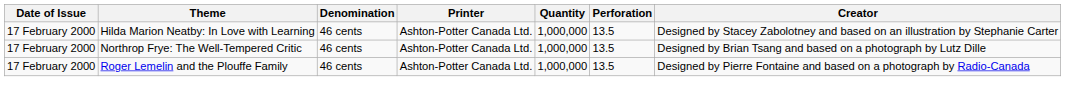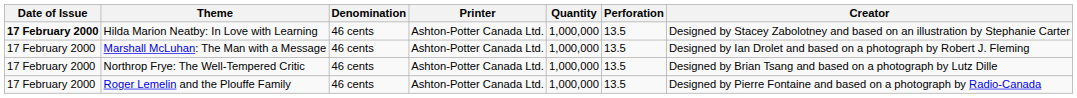 <table class="wikitable sortable">
 <tr>
 <th>Date of Issue</th>
 <th>Theme</th>
 <th>Denomination</th>
 <th>Printer</th>
 <th>Quantity</th>
 <th>Perforation</th>
 <th>Creator</th>
 </tr>
 <tr>
-<td>17 February 2000</td>
+<td><strong>17 February 2000</strong></td>
 <td>Hilda Marion Neatby: In Love with Learning </td>
 <td>46 cents</td>
 <td>Ashton-Potter Canada Ltd.</td>
 <td>1,000,000</td>
 <td>13.5</td>
 <td>Designed by Stacey Zabolotney and based on an illustration by Stephanie Carter</td>
+</tr>
+<tr>
+<td>17 February 2000</td>
+<td><a href='#'>Marshall McLuhan</a>: The Man with a Message  </td>
+<td>46 cents</td>
+<td>Ashton-Potter Canada Ltd.</td>
+<td>1,000,000</td>
+<td>13.5</td>
+<td>Designed by Ian Drolet and based on a photograph by Robert J. Fleming</td>
 </tr>
 <tr>
 <td>17 February 2000</td>
 <td>Northrop Frye: The Well-Tempered Critic   </td>
 <td>46 cents</td>
 <td>Ashton-Potter Canada Ltd.</td>
 <td>1,000,000</td>
 <td>13.5</td>
 <td>Designed by Brian Tsang and based on a photograph by Lutz Dille</td>
 </tr>
 <tr>
 <td>17 February 2000</td>
 <td><a href='#'>Roger Lemelin</a> and the Plouffe Family  </td>
 <td>46 cents</td>
 <td>Ashton-Potter Canada Ltd.</td>
 <td>1,000,000</td>
 <td>13.5</td>
 <td>Designed by Pierre Fontaine and based on a photograph by <a href='#'>Radio-Canada</a></td>
 </tr>
 </table>
